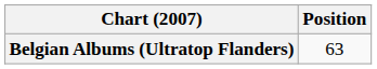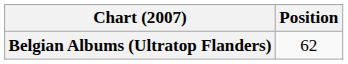 <table class="wikitable plainrowheaders" style="text-align:center">
 <tr>
 <th scope="col">Chart (2007)</th>
 <th scope="col">Position</th>
 </tr>
 <tr>
 <th scope="row">Belgian Albums (Ultratop Flanders)</th>
-<td>63</td>
+<td>62</td>
 </tr>
 </table>
